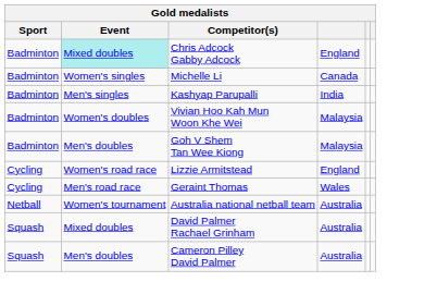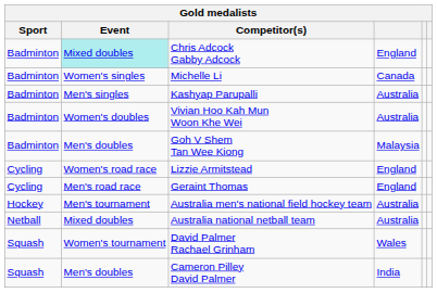 <table class="wikitable">
 <tr>
 <th colspan="6">Gold medalists</th>
 </tr>
 <tr>
 <th>Sport</th>
 <th>Event</th>
 <th>Competitor(s)</th>
 <th></th>
 <th></th>
 <th></th>
 </tr>
 <tr>
 <td><a href='#'>Badminton</a></td>
 <td style="background: paleturquoise;"><a href='#'>Mixed doubles</a></td>
 <td><a href='#'>Chris Adcock</a><br><a href='#'>Gabby Adcock</a></td>
 <td> <a href='#'>England</a></td>
 <td></td>
 <td></td>
 </tr>
 <tr>
 <td><a href='#'>Badminton</a></td>
 <td><a href='#'>Women's singles</a></td>
 <td><a href='#'>Michelle Li</a></td>
 <td> <a href='#'>Canada</a></td>
 <td></td>
 <td></td>
 </tr>
 <tr>
 <td><a href='#'>Badminton</a></td>
 <td><a href='#'>Men's singles</a></td>
 <td><a href='#'>Kashyap Parupalli</a></td>
-<td> <a href='#'>India</a></td>
+<td> <a href='#'>Australia</a></td>
 <td></td>
 <td></td>
 </tr>
 <tr>
 <td><a href='#'>Badminton</a></td>
 <td><a href='#'>Women's doubles</a></td>
 <td><a href='#'>Vivian Hoo Kah Mun</a><br><a href='#'>Woon Khe Wei</a></td>
-<td> <a href='#'>Malaysia</a></td>
+<td> <a href='#'>Australia</a></td>
 <td></td>
 <td></td>
 </tr>
 <tr>
 <td><a href='#'>Badminton</a></td>
 <td><a href='#'>Men's doubles</a></td>
 <td><a href='#'>Goh V Shem</a><br><a href='#'>Tan Wee Kiong</a></td>
 <td> <a href='#'>Malaysia</a></td>
 <td></td>
 <td></td>
 </tr>
 <tr>
 <td><a href='#'>Cycling</a></td>
 <td><a href='#'>Women's road race</a></td>
 <td><a href='#'>Lizzie Armitstead</a></td>
 <td> <a href='#'>England</a></td>
 <td></td>
 <td></td>
 </tr>
 <tr>
 <td><a href='#'>Cycling</a></td>
 <td><a href='#'>Men's road race</a></td>
 <td><a href='#'>Geraint Thomas</a></td>
-<td> <a href='#'>Wales</a></td>
+<td> <a href='#'>England</a></td>
+<td></td>
+<td></td>
+</tr>
+<tr>
+<td><a href='#'>Hockey</a></td>
+<td><a href='#'>Men's tournament</a></td>
+<td><a href='#'>Australia men's national field hockey team</a></td>
+<td> <a href='#'>Australia</a></td>
 <td></td>
 <td></td>
 </tr>
 <tr>
 <td><a href='#'>Netball</a></td>
-<td><a href='#'>Women's tournament</a></td>
+<td><a href='#'>Mixed doubles</a></td>
 <td><a href='#'>Australia national netball team</a></td>
 <td> <a href='#'>Australia</a></td>
 <td></td>
 <td></td>
 </tr>
 <tr>
 <td><a href='#'>Squash</a></td>
-<td><a href='#'>Mixed doubles</a></td>
+<td><a href='#'>Women's tournament</a></td>
 <td><a href='#'>David Palmer</a><br><a href='#'>Rachael Grinham</a></td>
-<td> <a href='#'>Australia</a></td>
+<td> <a href='#'>Wales</a></td>
 <td></td>
 <td></td>
 </tr>
 <tr>
 <td><a href='#'>Squash</a></td>
 <td><a href='#'>Men's doubles</a></td>
 <td><a href='#'>Cameron Pilley</a><br><a href='#'>David Palmer</a></td>
-<td> <a href='#'>Australia</a></td>
+<td> <a href='#'>India</a></td>
 <td></td>
 <td></td>
 </tr>
 </table>
